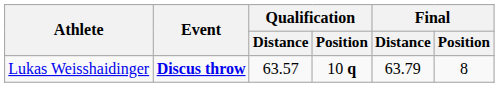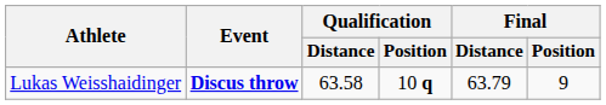 <table class=wikitable style=font-size:90%>
 <tr>
 <th rowspan=2>Athlete</th>
 <th rowspan=2>Event</th>
 <th colspan=2>Qualification</th>
 <th colspan=2>Final</th>
 </tr>
 <tr style=font-size:95%>
 <th>Distance</th>
 <th>Position</th>
 <th>Distance</th>
 <th>Position</th>
 </tr>
 <tr align=center>
 <td align=left><a href='#'>Lukas Weisshaidinger</a></td>
 <td align=left><strong><a href='#'>Discus throw</a></strong></td>
-<td>63.57</td>
+<td>63.58</td>
 <td>10 <strong>q</strong></td>
 <td>63.79</td>
-<td>8</td>
+<td>9</td>
 </tr>
 </table>
